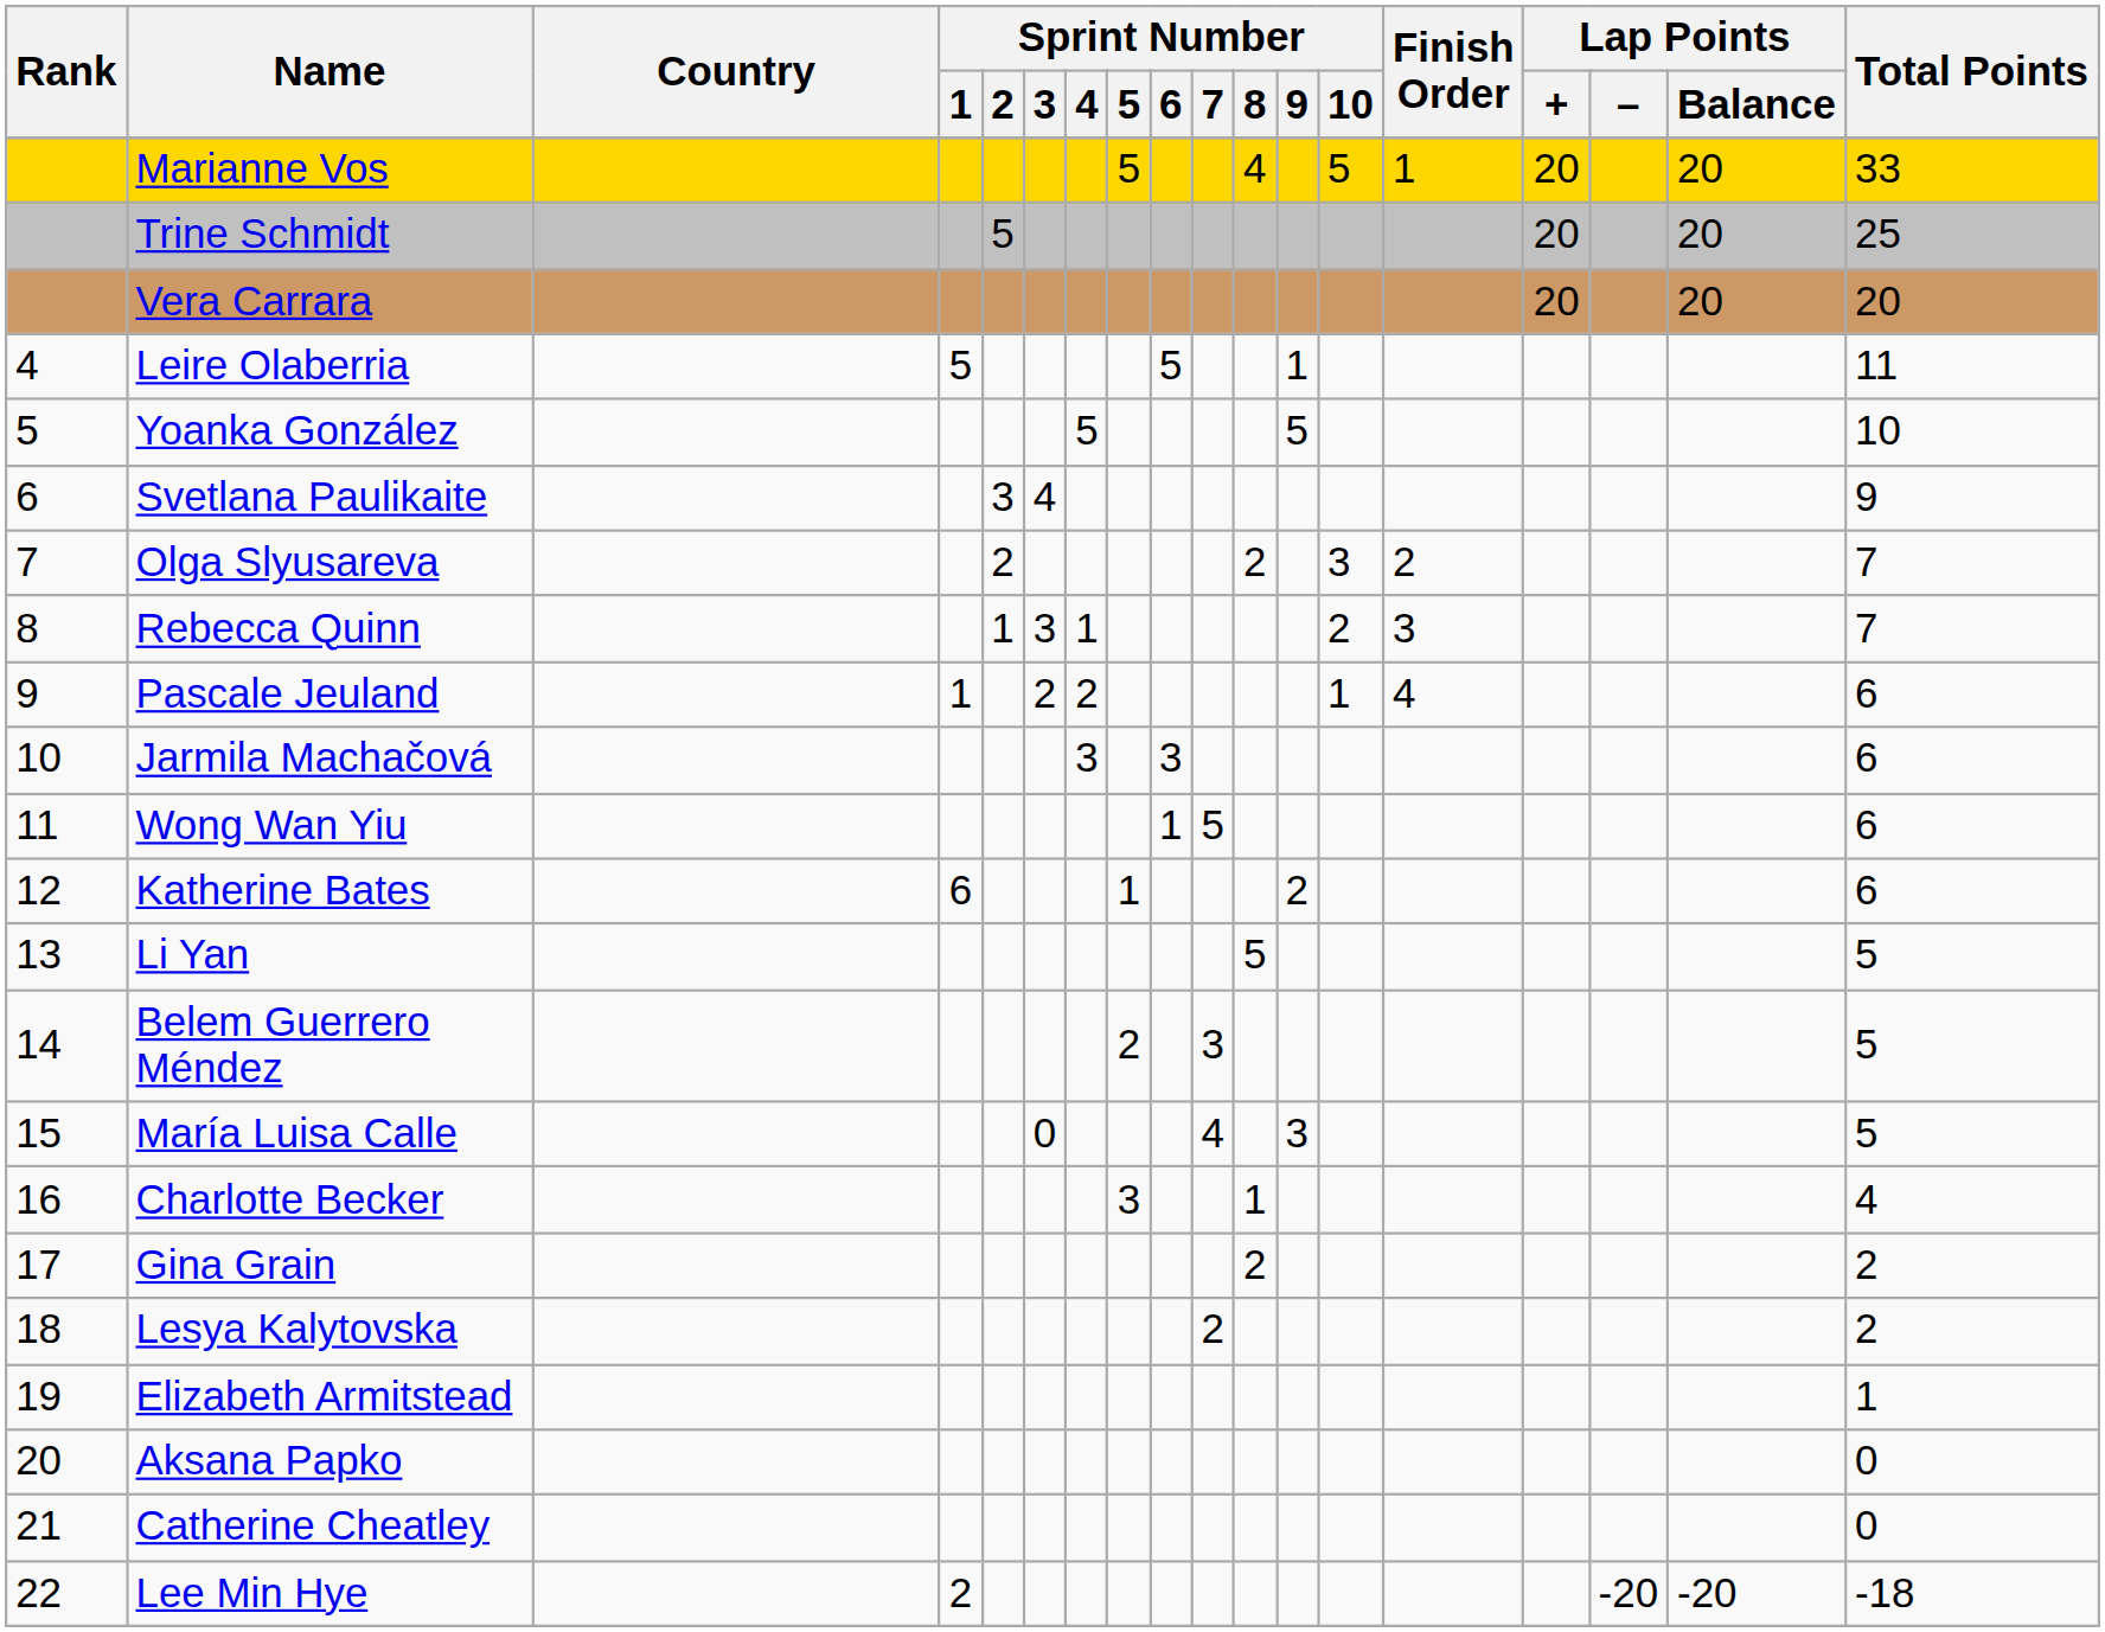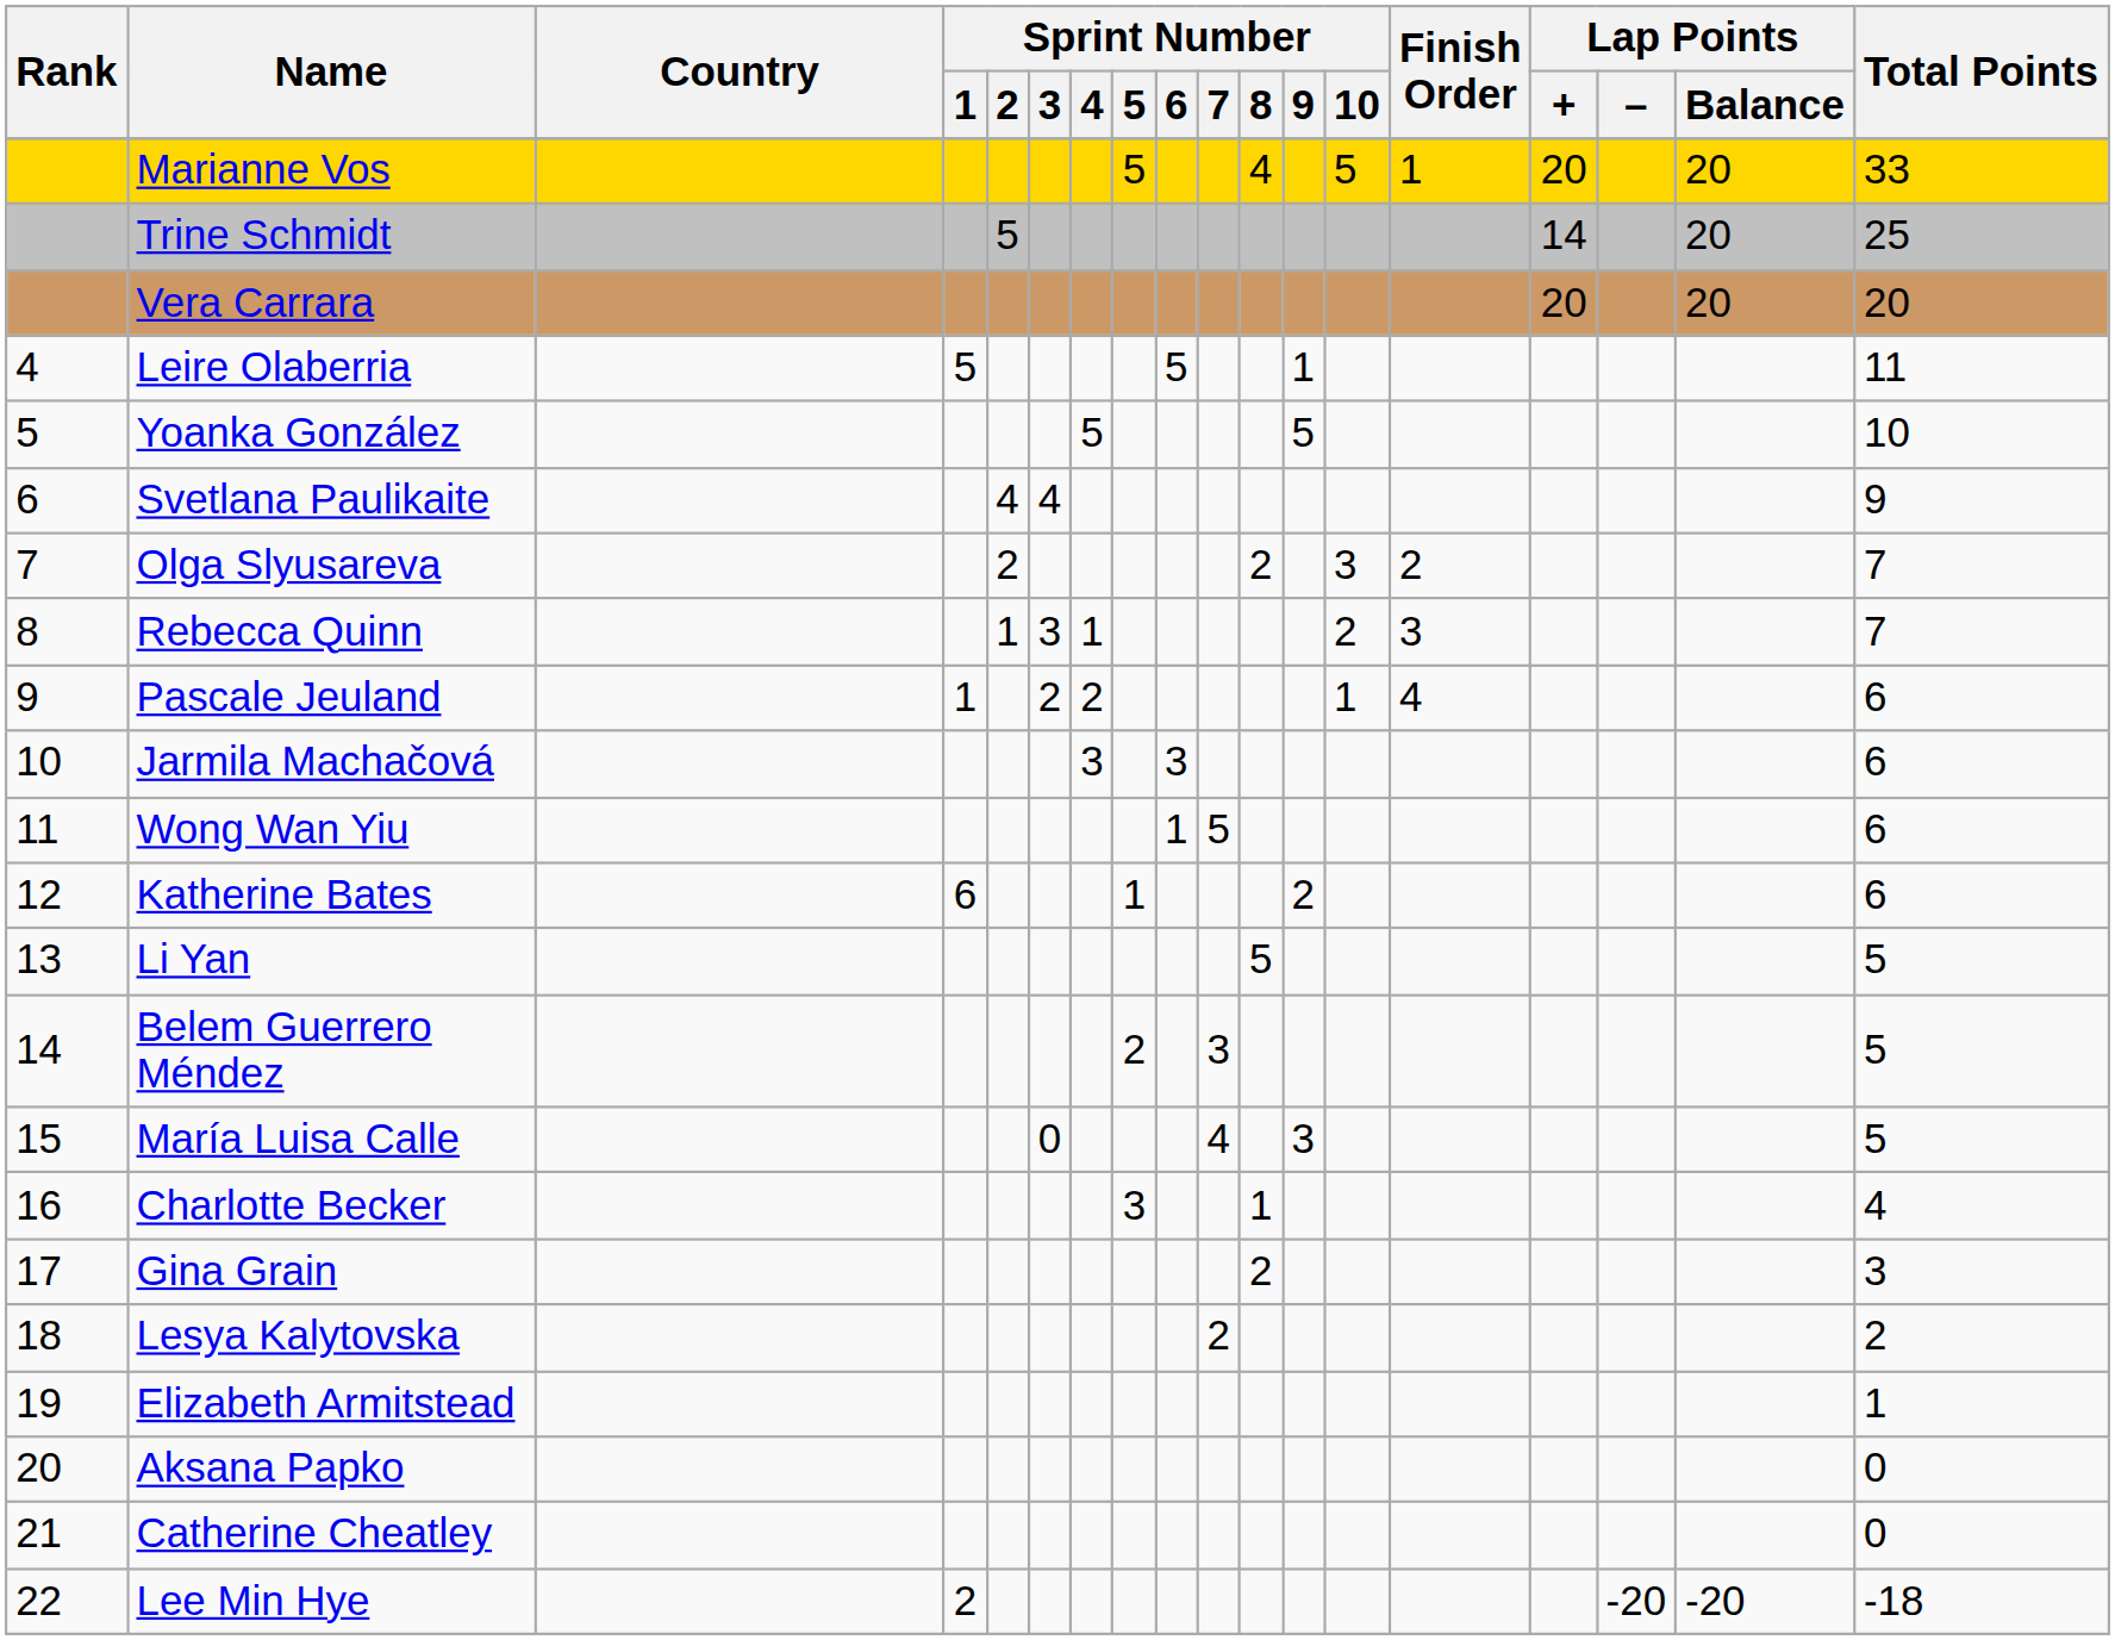 <table class="wikitable">
 <tr>
 <th width=20 rowspan=2>Rank</th>
 <th width=150 rowspan=2>Name</th>
 <th width=150 rowspan=2>Country</th>
 <th colspan=10>Sprint Number</th>
 <th rowspan=2 width=30>Finish Order</th>
 <th colspan=3>Lap Points</th>
 <th rowspan=2>Total Points</th>
 </tr>
 <tr>
 <th>1</th>
 <th>2</th>
 <th>3</th>
 <th>4</th>
 <th>5</th>
 <th>6</th>
 <th>7</th>
 <th>8</th>
 <th>9</th>
 <th>10</th>
 <th>+</th>
 <th>–</th>
 <th>Balance</th>
 </tr>
 <tr>
 </tr>
 <tr bgcolor=gold>
 <td></td>
 <td><a href='#'>Marianne Vos</a></td>
 <td></td>
 <td></td>
 <td></td>
 <td></td>
 <td></td>
 <td>5</td>
 <td></td>
 <td></td>
 <td>4</td>
 <td></td>
 <td>5</td>
 <td>1</td>
 <td>20</td>
 <td></td>
 <td>20</td>
 <td>33</td>
 </tr>
 <tr bgcolor=silver>
 <td></td>
 <td><a href='#'>Trine Schmidt</a></td>
 <td></td>
 <td></td>
 <td>5</td>
 <td></td>
 <td></td>
 <td></td>
 <td></td>
 <td></td>
 <td></td>
 <td></td>
 <td></td>
 <td></td>
-<td>20</td>
+<td>14</td>
 <td></td>
 <td>20</td>
 <td>25</td>
 </tr>
 <tr bgcolor=cc9966>
 <td></td>
 <td><a href='#'>Vera Carrara</a></td>
 <td></td>
 <td></td>
 <td></td>
 <td></td>
 <td></td>
 <td></td>
 <td></td>
 <td></td>
 <td></td>
 <td></td>
 <td></td>
 <td></td>
 <td>20</td>
 <td></td>
 <td>20</td>
 <td>20</td>
 </tr>
 <tr>
 <td>4</td>
 <td><a href='#'>Leire Olaberria</a></td>
 <td></td>
 <td>5</td>
 <td></td>
 <td></td>
 <td></td>
 <td></td>
 <td>5</td>
 <td></td>
 <td></td>
 <td>1</td>
 <td></td>
 <td></td>
 <td></td>
 <td></td>
 <td></td>
 <td>11</td>
 </tr>
 <tr>
 <td>5</td>
 <td><a href='#'>Yoanka González</a></td>
 <td></td>
 <td></td>
 <td></td>
 <td></td>
 <td>5</td>
 <td></td>
 <td></td>
 <td></td>
 <td></td>
 <td>5</td>
 <td></td>
 <td></td>
 <td></td>
 <td></td>
 <td></td>
 <td>10</td>
 </tr>
 <tr>
 <td>6</td>
 <td><a href='#'>Svetlana Paulikaite</a></td>
 <td></td>
 <td></td>
-<td>3</td>
+<td>4</td>
 <td>4</td>
 <td></td>
 <td></td>
 <td></td>
 <td></td>
 <td></td>
 <td></td>
 <td></td>
 <td></td>
 <td></td>
 <td></td>
 <td></td>
 <td>9</td>
 </tr>
 <tr>
 <td>7</td>
 <td><a href='#'>Olga Slyusareva</a></td>
 <td></td>
 <td></td>
 <td>2</td>
 <td></td>
 <td></td>
 <td></td>
 <td></td>
 <td></td>
 <td>2</td>
 <td></td>
 <td>3</td>
 <td>2</td>
 <td></td>
 <td></td>
 <td></td>
 <td>7</td>
 </tr>
 <tr>
 <td>8</td>
 <td><a href='#'>Rebecca Quinn</a></td>
 <td></td>
 <td></td>
 <td>1</td>
 <td>3</td>
 <td>1</td>
 <td></td>
 <td></td>
 <td></td>
 <td></td>
 <td></td>
 <td>2</td>
 <td>3</td>
 <td></td>
 <td></td>
 <td></td>
 <td>7</td>
 </tr>
 <tr>
 <td>9</td>
 <td><a href='#'>Pascale Jeuland</a></td>
 <td></td>
 <td>1</td>
 <td></td>
 <td>2</td>
 <td>2</td>
 <td></td>
 <td></td>
 <td></td>
 <td></td>
 <td></td>
 <td>1</td>
 <td>4</td>
 <td></td>
 <td></td>
 <td></td>
 <td>6</td>
 </tr>
 <tr>
 <td>10</td>
 <td><a href='#'>Jarmila Machačová</a></td>
 <td></td>
 <td></td>
 <td></td>
 <td></td>
 <td>3</td>
 <td></td>
 <td>3</td>
 <td></td>
 <td></td>
 <td></td>
 <td></td>
 <td></td>
 <td></td>
 <td></td>
 <td></td>
 <td>6</td>
 </tr>
 <tr>
 <td>11</td>
 <td><a href='#'>Wong Wan Yiu</a></td>
 <td></td>
 <td></td>
 <td></td>
 <td></td>
 <td></td>
 <td></td>
 <td>1</td>
 <td>5</td>
 <td></td>
 <td></td>
 <td></td>
 <td></td>
 <td></td>
 <td></td>
 <td></td>
 <td>6</td>
 </tr>
 <tr>
 <td>12</td>
 <td><a href='#'>Katherine Bates</a></td>
 <td></td>
 <td>6</td>
 <td></td>
 <td></td>
 <td></td>
 <td>1</td>
 <td></td>
 <td></td>
 <td></td>
 <td>2</td>
 <td></td>
 <td></td>
 <td></td>
 <td></td>
 <td></td>
 <td>6</td>
 </tr>
 <tr>
 <td>13</td>
 <td><a href='#'>Li Yan</a></td>
 <td></td>
 <td></td>
 <td></td>
 <td></td>
 <td></td>
 <td></td>
 <td></td>
 <td></td>
 <td>5</td>
 <td></td>
 <td></td>
 <td></td>
 <td></td>
 <td></td>
 <td></td>
 <td>5</td>
 </tr>
 <tr>
 <td>14</td>
 <td><a href='#'>Belem Guerrero Méndez</a></td>
 <td></td>
 <td></td>
 <td></td>
 <td></td>
 <td></td>
 <td>2</td>
 <td></td>
 <td>3</td>
 <td></td>
 <td></td>
 <td></td>
 <td></td>
 <td></td>
 <td></td>
 <td></td>
 <td>5</td>
 </tr>
 <tr>
 <td>15</td>
 <td><a href='#'>María Luisa Calle</a></td>
 <td></td>
 <td></td>
 <td></td>
 <td>0</td>
 <td></td>
 <td></td>
 <td></td>
 <td>4</td>
 <td></td>
 <td>3</td>
 <td></td>
 <td></td>
 <td></td>
 <td></td>
 <td></td>
 <td>5</td>
 </tr>
 <tr>
 <td>16</td>
 <td><a href='#'>Charlotte Becker</a></td>
 <td></td>
 <td></td>
 <td></td>
 <td></td>
 <td></td>
 <td>3</td>
 <td></td>
 <td></td>
 <td>1</td>
 <td></td>
 <td></td>
 <td></td>
 <td></td>
 <td></td>
 <td></td>
 <td>4</td>
 </tr>
 <tr>
 <td>17</td>
 <td><a href='#'>Gina Grain</a></td>
 <td></td>
 <td></td>
 <td></td>
 <td></td>
 <td></td>
 <td></td>
 <td></td>
 <td></td>
 <td>2</td>
 <td></td>
 <td></td>
 <td></td>
 <td></td>
 <td></td>
 <td></td>
-<td>2</td>
+<td>3</td>
 </tr>
 <tr>
 <td>18</td>
 <td><a href='#'>Lesya Kalytovska</a></td>
 <td></td>
 <td></td>
 <td></td>
 <td></td>
 <td></td>
 <td></td>
 <td></td>
 <td>2</td>
 <td></td>
 <td></td>
 <td></td>
 <td></td>
 <td></td>
 <td></td>
 <td></td>
 <td>2</td>
 </tr>
 <tr>
 <td>19</td>
 <td><a href='#'>Elizabeth Armitstead</a></td>
 <td></td>
 <td></td>
 <td></td>
 <td></td>
 <td></td>
 <td></td>
 <td></td>
 <td></td>
 <td></td>
 <td></td>
 <td></td>
 <td></td>
 <td></td>
 <td></td>
 <td></td>
 <td>1</td>
 </tr>
 <tr>
 <td>20</td>
 <td><a href='#'>Aksana Papko</a></td>
 <td></td>
 <td></td>
 <td></td>
 <td></td>
 <td></td>
 <td></td>
 <td></td>
 <td></td>
 <td></td>
 <td></td>
 <td></td>
 <td></td>
 <td></td>
 <td></td>
 <td></td>
 <td>0</td>
 </tr>
 <tr>
 <td>21</td>
 <td><a href='#'>Catherine Cheatley</a></td>
 <td></td>
 <td></td>
 <td></td>
 <td></td>
 <td></td>
 <td></td>
 <td></td>
 <td></td>
 <td></td>
 <td></td>
 <td></td>
 <td></td>
 <td></td>
 <td></td>
 <td></td>
 <td>0</td>
 </tr>
 <tr>
 <td>22</td>
 <td><a href='#'>Lee Min Hye</a></td>
 <td></td>
 <td>2</td>
 <td></td>
 <td></td>
 <td></td>
 <td></td>
 <td></td>
 <td></td>
 <td></td>
 <td></td>
 <td></td>
 <td></td>
 <td></td>
 <td>-20</td>
 <td>-20</td>
 <td>-18</td>
 </tr>
 <tr>
 </tr>
 </table>
